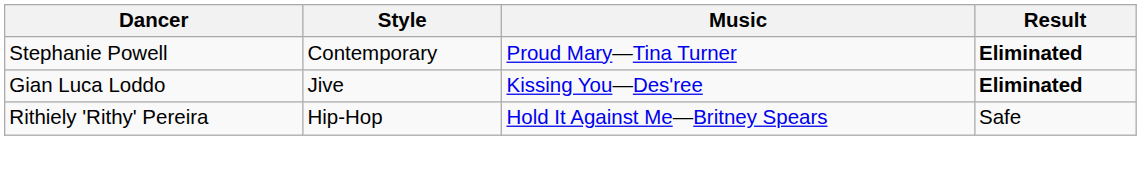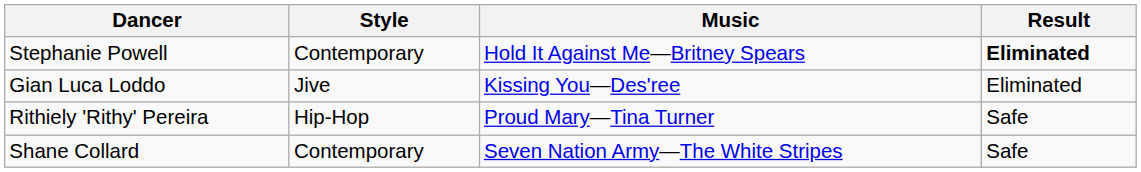 <table class="wikitable" style="width:70%;">
 <tr>
 <th>Dancer</th>
 <th>Style</th>
 <th>Music</th>
 <th>Result</th>
 </tr>
 <tr>
 <td>Stephanie Powell</td>
 <td>Contemporary</td>
-<td><a href='#'>Proud Mary</a>—<a href='#'>Tina Turner</a></td>
+<td><a href='#'>Hold It Against Me</a>—<a href='#'>Britney Spears</a></td>
 <td><strong>Eliminated</strong></td>
 </tr>
 <tr>
 <td>Gian Luca Loddo</td>
 <td>Jive</td>
 <td><a href='#'>Kissing You</a>—<a href='#'>Des'ree</a></td>
-<td><strong>Eliminated</strong></td>
+<td>Eliminated</td>
 </tr>
 <tr>
 <td>Rithiely 'Rithy' Pereira</td>
 <td>Hip-Hop</td>
-<td><a href='#'>Hold It Against Me</a>—<a href='#'>Britney Spears</a></td>
+<td><a href='#'>Proud Mary</a>—<a href='#'>Tina Turner</a></td>
+<td>Safe</td>
+</tr>
+<tr>
+<td>Shane Collard</td>
+<td>Contemporary</td>
+<td><a href='#'>Seven Nation Army</a>—<a href='#'>The White Stripes</a></td>
 <td>Safe</td>
 </tr>
 </table>
